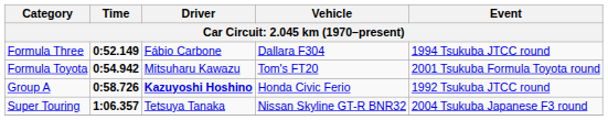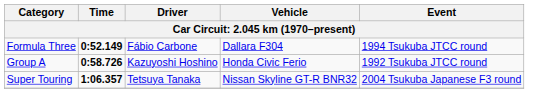 <table class="wikitable">
 <tr>
 <th>Category</th>
 <th>Time</th>
 <th>Driver</th>
 <th>Vehicle</th>
 <th>Event</th>
 </tr>
 <tr>
 <th colspan=5>Car Circuit: 2.045 km (1970–present)</th>
 </tr>
 <tr>
 <td><a href='#'>Formula Three</a></td>
 <td><strong>0:52.149</strong></td>
 <td><a href='#'>Fábio Carbone</a></td>
 <td><a href='#'>Dallara F304</a></td>
 <td><a href='#'>1994 Tsukuba JTCC round</a></td>
 </tr>
 <tr>
-<td><a href='#'>Formula Toyota</a></td>
-<td><strong>0:54.942</strong></td>
-<td><a href='#'>Mitsuharu Kawazu</a></td>
-<td><a href='#'>Tom's FT20</a></td>
-<td><a href='#'>2001 Tsukuba Formula Toyota round</a></td>
-</tr>
-<tr>
 <td><a href='#'>Group A</a></td>
 <td><strong>0:58.726</strong></td>
-<td><strong><a href='#'>Kazuyoshi Hoshino</a></strong></td>
+<td><a href='#'>Kazuyoshi Hoshino</a></td>
 <td><a href='#'>Honda Civic Ferio</a></td>
 <td><a href='#'>1992 Tsukuba JTCC round</a></td>
 </tr>
 <tr>
 <td><a href='#'>Super Touring</a></td>
 <td><strong>1:06.357</strong></td>
 <td><a href='#'>Tetsuya Tanaka</a></td>
 <td><a href='#'>Nissan Skyline GT-R BNR32</a></td>
 <td><a href='#'>2004 Tsukuba Japanese F3 round</a></td>
 </tr>
 <tr>
 </tr>
 </table>
